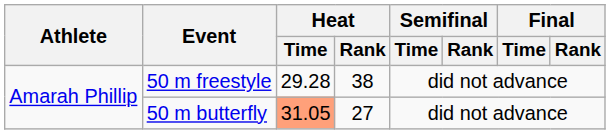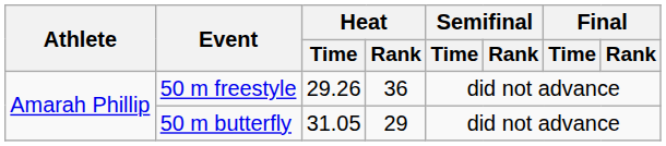 <table class=wikitable style="font-size:90%">
 <tr>
 <th rowspan=2>Athlete</th>
 <th rowspan=2>Event</th>
 <th colspan="2">Heat</th>
 <th colspan="2">Semifinal</th>
 <th colspan="2">Final</th>
 </tr>
 <tr style="font-size:95%">
 <th>Time</th>
 <th>Rank</th>
 <th>Time</th>
 <th>Rank</th>
 <th>Time</th>
 <th>Rank</th>
 </tr>
 <tr align=center>
 <td align=left rowspan=2><a href='#'>Amarah Phillip</a></td>
 <td align=left><a href='#'>50 m freestyle</a></td>
-<td>29.28</td>
-<td>38</td>
+<td>29.26</td>
+<td>36</td>
 <td colspan=4>did not advance</td>
 </tr>
 <tr align=center>
 <td align=left><a href='#'>50 m butterfly</a></td>
-<td style="background: lightsalmon;">31.05</td>
-<td>27</td>
+<td>31.05</td>
+<td>29</td>
 <td colspan=4>did not advance</td>
 </tr>
 </table>
